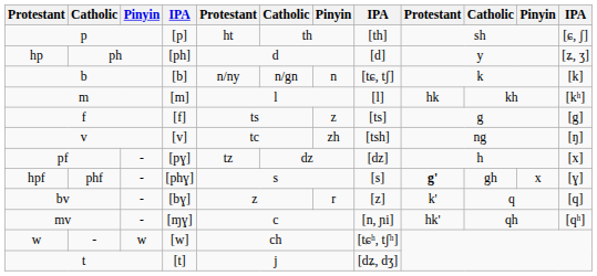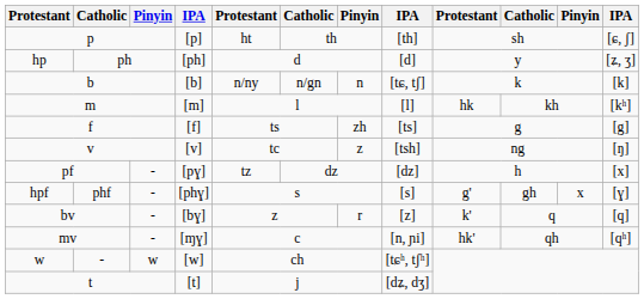 <table class="wikitable" style="text-align: center">
 <tr>
 <th>Protestant</th>
 <th>Catholic</th>
 <th><a href='#'>Pinyin</a></th>
 <th><a href='#'>IPA</a></th>
 <th>Protestant</th>
 <th>Catholic</th>
 <th>Pinyin</th>
 <th>IPA</th>
 <th>Protestant</th>
 <th>Catholic</th>
 <th>Pinyin</th>
 <th>IPA</th>
 </tr>
 <tr>
 <td colspan=3>p</td>
 <td>[p]</td>
 <td>ht</td>
 <td colspan=2>th</td>
 <td>[th]</td>
 <td colspan=3>sh</td>
 <td>[ɕ, ʃ]</td>
 </tr>
 <tr>
 <td>hp</td>
 <td colspan=2>ph</td>
 <td>[ph]</td>
 <td colspan=3>d</td>
 <td>[d]</td>
 <td colspan=3>y</td>
 <td>[ʑ, ʒ]</td>
 </tr>
 <tr>
 <td colspan=3>b</td>
 <td>[b]</td>
 <td>n/ny</td>
 <td>n/gn</td>
 <td>n</td>
 <td>[tɕ, tʃ]</td>
 <td colspan=3>k</td>
 <td>[k]</td>
 </tr>
 <tr>
 <td colspan=3>m</td>
 <td>[m]</td>
 <td colspan=3>l</td>
 <td>[l]</td>
 <td>hk</td>
 <td colspan=2>kh</td>
 <td>[kʰ]</td>
 </tr>
 <tr>
 <td colspan=3>f</td>
 <td>[f]</td>
 <td colspan=2>ts</td>
-<td>z</td>
+<td>zh</td>
 <td>[ts]</td>
 <td colspan=3>g</td>
 <td>[g]</td>
 </tr>
 <tr>
 <td colspan=3>v</td>
 <td>[v]</td>
 <td colspan=2>tc</td>
-<td>zh</td>
+<td>z</td>
 <td>[tsh]</td>
 <td colspan=3>ng</td>
 <td>[ŋ]</td>
 </tr>
 <tr>
 <td colspan=2>pf</td>
 <td>-</td>
 <td>[pɣ]</td>
 <td>tz</td>
 <td colspan=2>dz</td>
 <td>[dz]</td>
 <td colspan=3>h</td>
 <td>[x]</td>
 </tr>
 <tr>
 <td>hpf</td>
 <td>phf</td>
 <td>-</td>
 <td>[phɣ]</td>
 <td colspan=3>s</td>
 <td>[s]</td>
-<td><strong>g'</strong></td>
+<td>g'</td>
 <td>gh</td>
 <td>x</td>
 <td>[ɣ]</td>
 </tr>
 <tr>
 <td colspan=2>bv</td>
 <td>-</td>
 <td>[bɣ]</td>
 <td colspan=2>z</td>
 <td>r</td>
 <td>[z]</td>
 <td>k'</td>
 <td colspan=2>q</td>
 <td>[q]</td>
 </tr>
 <tr>
 <td colspan=2>mv</td>
 <td>-</td>
 <td>[ɱɣ]</td>
 <td colspan=3>c</td>
 <td>[n, ɲi]</td>
 <td>hk'</td>
 <td colspan=2>qh</td>
 <td>[qʰ]</td>
 </tr>
 <tr>
 <td>w</td>
 <td>-</td>
 <td>w</td>
 <td>[w]</td>
 <td colspan=3>ch</td>
 <td>[tɕʰ, tʃʰ]</td>
 </tr>
 <tr>
 <td colspan=3>t</td>
 <td>[t]</td>
 <td colspan=3>j</td>
 <td>[dʑ, dʒ]</td>
 </tr>
 </table>
